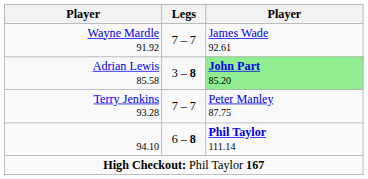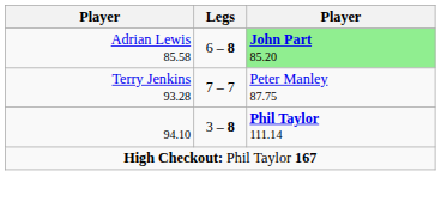 <table class=wikitable style="text-align:center">
 <tr>
 <th width=200>Player</th>
 <th width=50>Legs</th>
 <th width=200>Player</th>
 </tr>
 <tr align=left>
-<td align=right><a href='#'>Wayne Mardle</a>  <br> <small><span>91.92</span></small></td>
-<td align=center>7 – 7</td>
-<td> <a href='#'>James Wade</a> <br> <small><span>92.61</span></small></td>
-</tr>
-<tr align=left>
 <td align=right><a href='#'>Adrian Lewis</a>  <br> <small><span>85.58</span></small></td>
-<td align=center>3 – <strong>8</strong></td>
+<td align=center>6 – <strong>8</strong></td>
 <td style="background: lightgreen;"> <strong><a href='#'>John Part</a></strong> <br> <small><span>85.20</span></small></td>
 </tr>
 <tr align=left>
 <td align=right><a href='#'>Terry Jenkins</a>  <br> <small><span>93.28</span></small></td>
 <td align=center>7 – 7</td>
 <td> <a href='#'>Peter Manley</a> <br> <small><span>87.75</span></small></td>
 </tr>
 <tr align=left>
 <td align=right> <br> <small><span>94.10</span></small></td>
-<td align=center>6 – <strong>8</strong></td>
+<td align=center>3 – <strong>8</strong></td>
 <td> <strong><a href='#'>Phil Taylor</a></strong> <br> <small><span>111.14</span></small></td>
 </tr>
 <tr align=center>
 <td colspan="3"><strong>High Checkout:</strong> Phil Taylor <strong>167</strong></td>
 </tr>
 </table>
